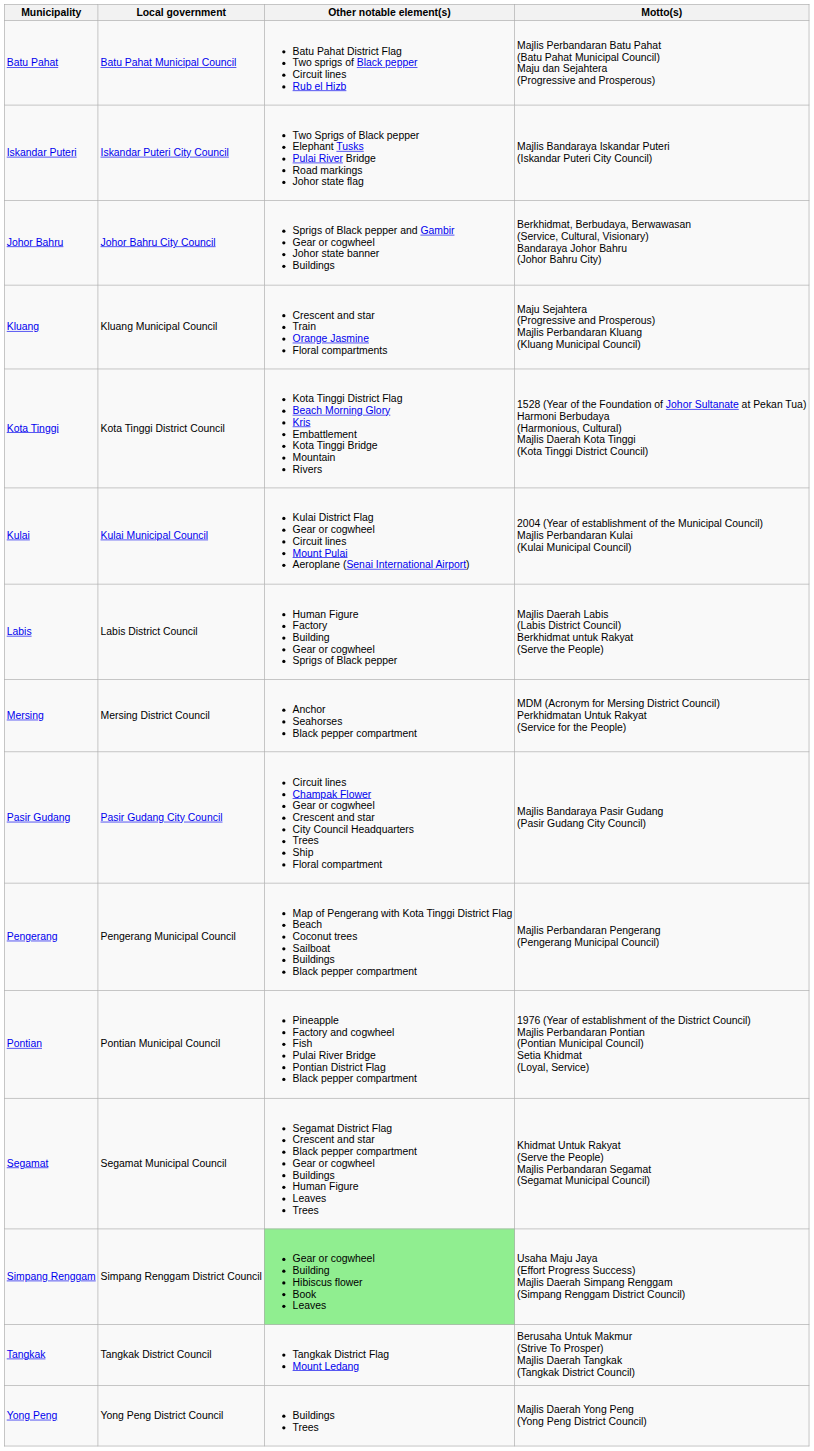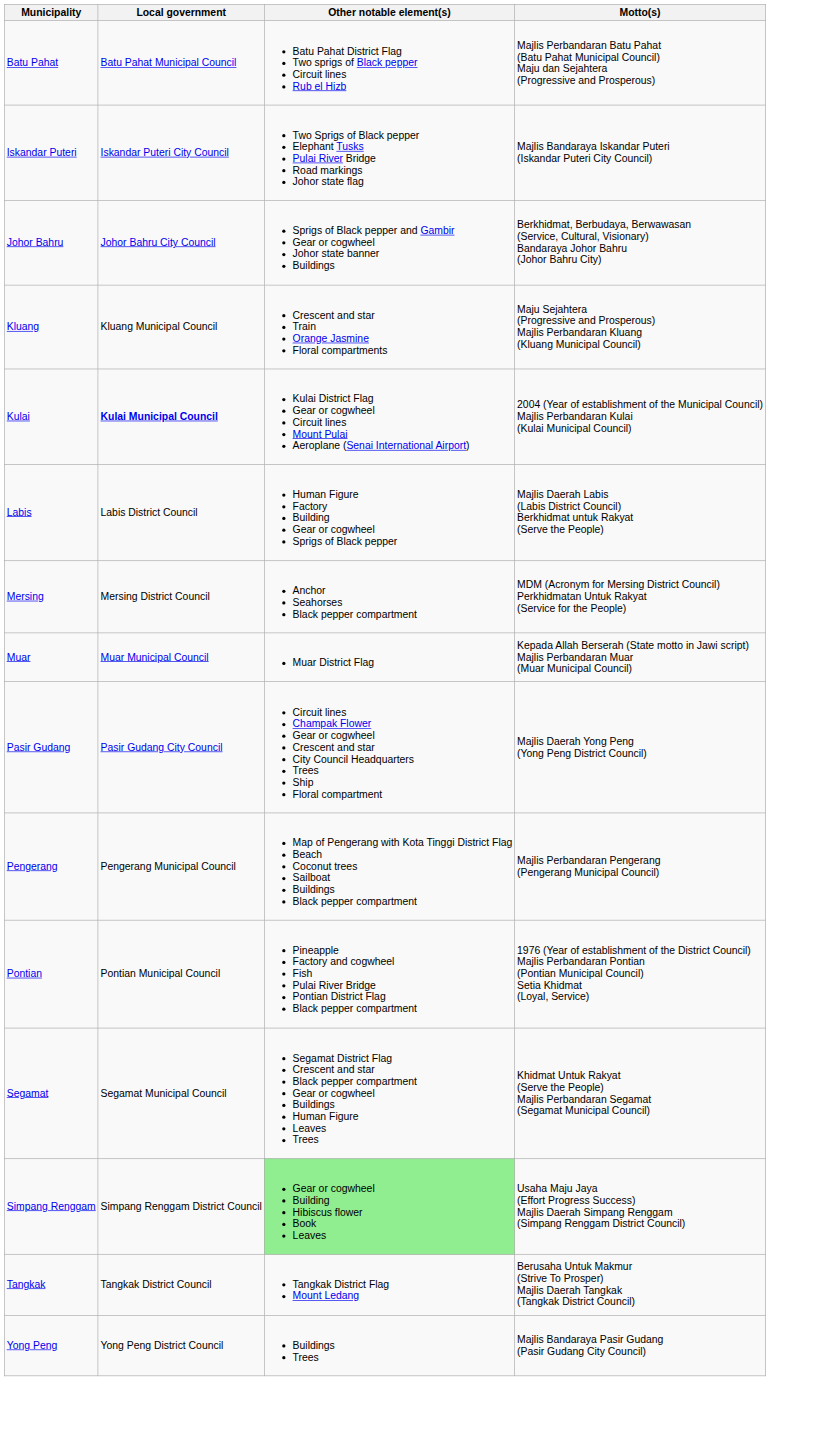 <table class=wikitable>
 <tr>
 <th>Municipality</th>
 <th>Local government</th>
 <th>Other notable element(s)</th>
 <th>Motto(s)</th>
 </tr>
 <tr>
 <td><a href='#'>Batu Pahat</a></td>
 <td><a href='#'>Batu Pahat Municipal Council</a></td>
 <td><br><ul><li>Batu Pahat District Flag</li><li>Two sprigs of <a href='#'>Black pepper</a></li><li>Circuit lines</li><li><a href='#'>Rub el Hizb</a></li></ul></td>
 <td>Majlis Perbandaran Batu Pahat<br>(Batu Pahat Municipal Council)<br>Maju dan Sejahtera<br>(Progressive and Prosperous)</td>
 </tr>
 <tr>
 <td><a href='#'>Iskandar Puteri</a></td>
 <td><a href='#'>Iskandar Puteri City Council</a></td>
 <td><br><ul><li>Two Sprigs of Black pepper</li><li>Elephant <a href='#'>Tusks</a></li><li><a href='#'>Pulai River</a> Bridge</li><li>Road markings</li><li>Johor state flag</li></ul></td>
 <td>Majlis Bandaraya Iskandar Puteri<br>(Iskandar Puteri City Council)</td>
 </tr>
 <tr>
 <td><a href='#'>Johor Bahru</a></td>
 <td><a href='#'>Johor Bahru City Council</a></td>
 <td><br><ul><li>Sprigs of Black pepper and <a href='#'>Gambir</a></li><li>Gear or cogwheel</li><li>Johor state banner</li><li>Buildings</li></ul></td>
 <td>Berkhidmat, Berbudaya, Berwawasan<br>(Service, Cultural, Visionary)<br>Bandaraya Johor Bahru<br>(Johor Bahru City)</td>
 </tr>
 <tr>
 <td><a href='#'>Kluang</a></td>
 <td>Kluang Municipal Council</td>
 <td><br><ul><li>Crescent and star</li><li>Train</li><li><a href='#'>Orange Jasmine</a></li><li>Floral compartments</li></ul></td>
 <td>Maju Sejahtera<br>(Progressive and Prosperous)<br>Majlis Perbandaran Kluang<br>(Kluang Municipal Council)</td>
 </tr>
 <tr>
-<td><a href='#'>Kota Tinggi</a></td>
-<td>Kota Tinggi District Council</td>
-<td><br><ul><li>Kota Tinggi District Flag</li><li><a href='#'>Beach Morning Glory</a></li><li><a href='#'>Kris</a></li><li>Embattlement</li><li>Kota Tinggi Bridge</li><li>Mountain</li><li>Rivers</li></ul></td>
-<td>1528 (Year of the Foundation of <a href='#'>Johor Sultanate</a> at Pekan Tua)<br>Harmoni Berbudaya<br>(Harmonious, Cultural)<br>Majlis Daerah Kota Tinggi<br>(Kota Tinggi District Council)</td>
-</tr>
-<tr>
 <td><a href='#'>Kulai</a></td>
-<td><a href='#'>Kulai Municipal Council</a></td>
+<td><strong><a href='#'>Kulai Municipal Council</a></strong></td>
 <td><br><ul><li>Kulai District Flag</li><li>Gear or cogwheel</li><li>Circuit lines</li><li><a href='#'>Mount Pulai</a></li><li>Aeroplane (<a href='#'>Senai International Airport</a>)</li></ul></td>
 <td>2004 (Year of establishment of the Municipal Council)<br>Majlis Perbandaran Kulai<br>(Kulai Municipal Council)</td>
 </tr>
 <tr>
 <td><a href='#'>Labis</a></td>
 <td>Labis District Council</td>
 <td><br><ul><li>Human Figure</li><li>Factory</li><li>Building</li><li>Gear or cogwheel</li><li>Sprigs of Black pepper</li></ul></td>
 <td>Majlis Daerah Labis<br>(Labis District Council)<br>Berkhidmat untuk Rakyat<br>(Serve the People)</td>
 </tr>
 <tr>
 <td><a href='#'>Mersing</a></td>
 <td>Mersing District Council</td>
 <td><br><ul><li>Anchor</li><li>Seahorses</li><li>Black pepper compartment</li></ul></td>
 <td>MDM (Acronym for Mersing District Council)<br>Perkhidmatan Untuk Rakyat<br>(Service for the People)</td>
 </tr>
 <tr>
+<td><a href='#'>Muar</a></td>
+<td><a href='#'>Muar Municipal Council</a></td>
+<td><br><ul><li>Muar District Flag</li></ul></td>
+<td>Kepada Allah Berserah (State motto in Jawi script)<br>Majlis Perbandaran Muar<br>(Muar Municipal Council)</td>
+</tr>
+<tr>
 <td><a href='#'>Pasir Gudang</a></td>
 <td><a href='#'>Pasir Gudang City Council</a></td>
 <td><br><ul><li>Circuit lines</li><li><a href='#'>Champak Flower</a></li><li>Gear or cogwheel</li><li>Crescent and star</li><li>City Council Headquarters</li><li>Trees</li><li>Ship</li><li>Floral compartment</li></ul></td>
-<td>Majlis Bandaraya Pasir Gudang<br>(Pasir Gudang City Council)</td>
+<td>Majlis Daerah Yong Peng<br>(Yong Peng District Council)</td>
 </tr>
 <tr>
 <td><a href='#'>Pengerang</a></td>
 <td>Pengerang Municipal Council</td>
 <td><br><ul><li>Map of Pengerang with Kota Tinggi District Flag</li><li>Beach</li><li>Coconut trees</li><li>Sailboat</li><li>Buildings</li><li>Black pepper compartment</li></ul></td>
 <td>Majlis Perbandaran Pengerang<br>(Pengerang Municipal Council)</td>
 </tr>
 <tr>
 <td><a href='#'>Pontian</a></td>
 <td>Pontian Municipal Council</td>
 <td><br><ul><li>Pineapple</li><li>Factory and cogwheel</li><li>Fish</li><li>Pulai River Bridge</li><li>Pontian District Flag</li><li>Black pepper compartment</li></ul></td>
 <td>1976 (Year of establishment of the District Council)<br>Majlis Perbandaran Pontian<br>(Pontian Municipal Council)<br>Setia Khidmat<br>(Loyal, Service)</td>
 </tr>
 <tr>
 <td><a href='#'>Segamat</a></td>
 <td>Segamat Municipal Council</td>
 <td><br><ul><li>Segamat District Flag</li><li>Crescent and star</li><li>Black pepper compartment</li><li>Gear or cogwheel</li><li>Buildings</li><li>Human Figure</li><li>Leaves</li><li>Trees</li></ul></td>
 <td>Khidmat Untuk Rakyat<br>(Serve the People)<br>Majlis Perbandaran Segamat<br>(Segamat Municipal Council)</td>
 </tr>
 <tr>
 <td><a href='#'>Simpang Renggam</a></td>
 <td>Simpang Renggam District Council</td>
 <td style="background: lightgreen;"><br><ul><li>Gear or cogwheel</li><li>Building</li><li>Hibiscus flower</li><li>Book</li><li>Leaves</li></ul></td>
 <td>Usaha Maju Jaya<br>(Effort Progress Success)<br>Majlis Daerah Simpang Renggam<br>(Simpang Renggam District Council)</td>
 </tr>
 <tr>
 <td><a href='#'>Tangkak</a></td>
 <td>Tangkak District Council</td>
 <td><br><ul><li>Tangkak District Flag</li><li><a href='#'>Mount Ledang</a></li></ul></td>
 <td>Berusaha Untuk Makmur<br>(Strive To Prosper)<br>Majlis Daerah Tangkak<br>(Tangkak District Council)</td>
 </tr>
 <tr>
 <td><a href='#'>Yong Peng</a></td>
 <td>Yong Peng District Council</td>
 <td><br><ul><li>Buildings</li><li>Trees</li></ul></td>
-<td>Majlis Daerah Yong Peng<br>(Yong Peng District Council)</td>
+<td>Majlis Bandaraya Pasir Gudang<br>(Pasir Gudang City Council)</td>
 </tr>
 </table>
